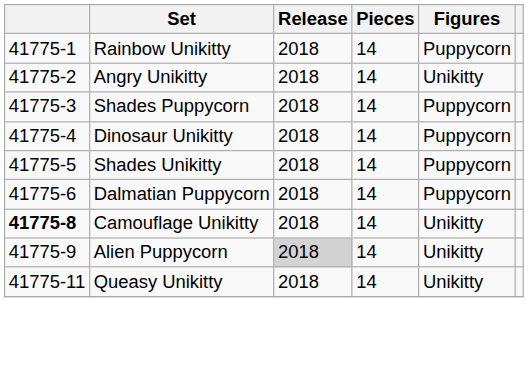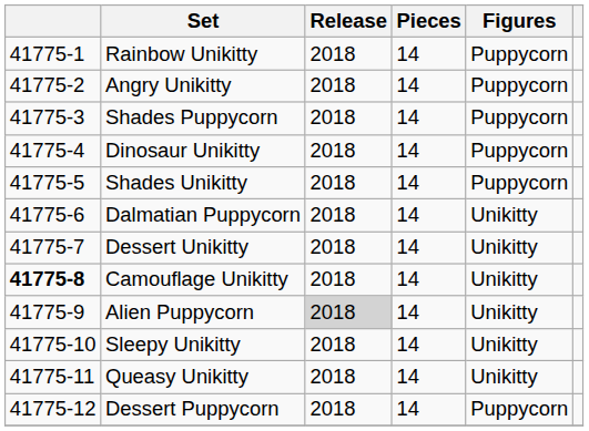 <table class="sortable wikitable">
 <tr>
 <th></th>
 <th>Set</th>
 <th>Release</th>
 <th>Pieces</th>
 <th>Figures</th>
 <th class="unsortable"></th>
 </tr>
 <tr>
 <td>41775-1</td>
 <td>Rainbow Unikitty</td>
 <td>2018</td>
 <td>14</td>
 <td>Puppycorn</td>
 <td></td>
 </tr>
 <tr>
 <td>41775-2</td>
 <td>Angry Unikitty</td>
 <td>2018</td>
 <td>14</td>
-<td>Unikitty</td>
+<td>Puppycorn</td>
 <td></td>
 </tr>
 <tr>
 <td>41775-3</td>
 <td>Shades Puppycorn</td>
 <td>2018</td>
 <td>14</td>
 <td>Puppycorn</td>
 <td></td>
 </tr>
 <tr>
 <td>41775-4</td>
 <td>Dinosaur Unikitty</td>
 <td>2018</td>
 <td>14</td>
 <td>Puppycorn</td>
 <td></td>
 </tr>
 <tr>
 <td>41775-5</td>
 <td>Shades Unikitty</td>
 <td>2018</td>
 <td>14</td>
 <td>Puppycorn</td>
 <td></td>
 </tr>
 <tr>
 <td>41775-6</td>
 <td>Dalmatian Puppycorn</td>
 <td>2018</td>
 <td>14</td>
-<td>Puppycorn</td>
+<td>Unikitty</td>
+<td></td>
+</tr>
+<tr>
+<td>41775-7</td>
+<td>Dessert Unikitty</td>
+<td>2018</td>
+<td>14</td>
+<td>Unikitty</td>
 <td></td>
 </tr>
 <tr>
 <td><strong>41775-8</strong></td>
 <td>Camouflage Unikitty</td>
 <td>2018</td>
 <td>14</td>
 <td>Unikitty</td>
 <td></td>
 </tr>
 <tr>
 <td>41775-9</td>
 <td>Alien Puppycorn</td>
 <td style="background: lightgrey;">2018</td>
 <td>14</td>
 <td>Unikitty</td>
 <td></td>
 </tr>
 <tr>
+<td>41775-10</td>
+<td>Sleepy Unikitty</td>
+<td>2018</td>
+<td>14</td>
+<td>Unikitty</td>
+<td></td>
+</tr>
+<tr>
 <td>41775-11</td>
 <td>Queasy Unikitty</td>
 <td>2018</td>
 <td>14</td>
 <td>Unikitty</td>
 <td></td>
 </tr>
 <tr>
+<td>41775-12</td>
+<td>Dessert Puppycorn</td>
+<td>2018</td>
+<td>14</td>
+<td>Puppycorn</td>
+<td></td>
+</tr>
+<tr>
 </tr>
 </table>
